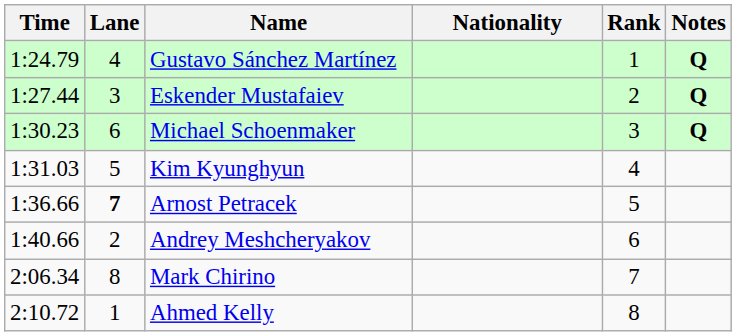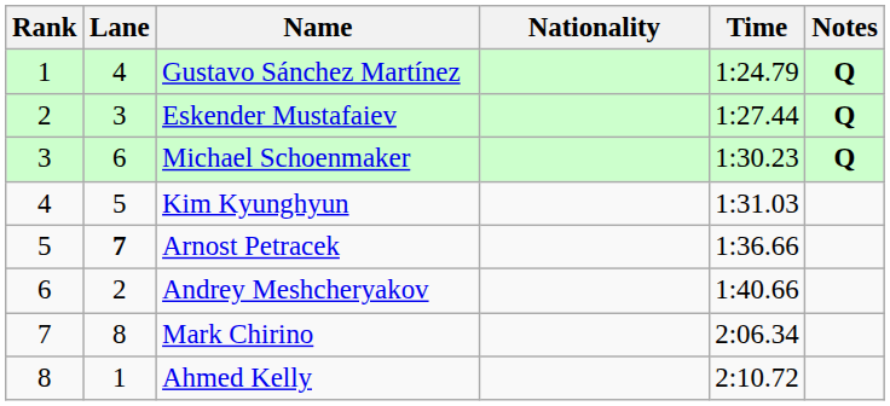 <table class="wikitable sortable" style="text-align:center">
 <tr>
-<th>Time</th>
+<th>Rank</th>
 <th>Lane</th>
 <th style="width:180px">Name</th>
 <th style="width:125px">Nationality</th>
-<th>Rank</th>
+<th>Time</th>
 <th>Notes</th>
 </tr>
 <tr style="background:#cfc;">
-<td>1:24.79</td>
+<td>1</td>
 <td>4</td>
 <td style="text-align:left;"><a href='#'>Gustavo Sánchez Martínez</a></td>
 <td style="text-align:left;"></td>
-<td>1</td>
+<td>1:24.79</td>
 <td><strong>Q</strong></td>
 </tr>
 <tr style="background:#cfc;">
-<td>1:27.44</td>
+<td>2</td>
 <td>3</td>
 <td style="text-align:left;"><a href='#'>Eskender Mustafaiev</a></td>
 <td style="text-align:left;"></td>
-<td>2</td>
+<td>1:27.44</td>
 <td><strong>Q</strong></td>
 </tr>
 <tr style="background:#cfc;">
-<td>1:30.23</td>
+<td>3</td>
 <td>6</td>
 <td style="text-align:left;"><a href='#'>Michael Schoenmaker</a></td>
 <td style="text-align:left;"></td>
-<td>3</td>
+<td>1:30.23</td>
 <td><strong>Q</strong></td>
 </tr>
 <tr>
-<td>1:31.03</td>
+<td>4</td>
 <td>5</td>
 <td style="text-align:left;"><a href='#'>Kim Kyunghyun</a></td>
 <td style="text-align:left;"></td>
-<td>4</td>
+<td>1:31.03</td>
 <td></td>
 </tr>
 <tr>
-<td>1:36.66</td>
+<td>5</td>
 <td><strong>7</strong></td>
 <td style="text-align:left;"><a href='#'>Arnost Petracek</a></td>
 <td style="text-align:left;"></td>
-<td>5</td>
+<td>1:36.66</td>
 <td></td>
 </tr>
 <tr>
-<td>1:40.66</td>
+<td>6</td>
 <td>2</td>
 <td style="text-align:left;"><a href='#'>Andrey Meshcheryakov</a></td>
 <td style="text-align:left;"></td>
-<td>6</td>
+<td>1:40.66</td>
 <td></td>
 </tr>
 <tr>
-<td>2:06.34</td>
+<td>7</td>
 <td>8</td>
 <td style="text-align:left;"><a href='#'>Mark Chirino</a></td>
 <td style="text-align:left;"></td>
-<td>7</td>
+<td>2:06.34</td>
 <td></td>
 </tr>
 <tr>
-<td>2:10.72</td>
+<td>8</td>
 <td>1</td>
 <td style="text-align:left;"><a href='#'>Ahmed Kelly</a></td>
 <td style="text-align:left;"></td>
-<td>8</td>
+<td>2:10.72</td>
 <td></td>
 </tr>
 </table>
